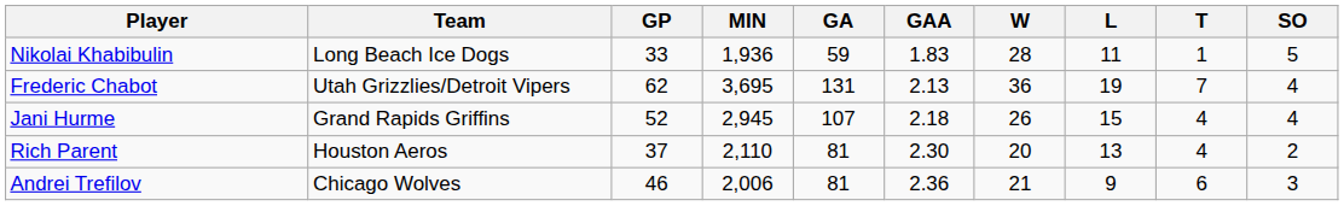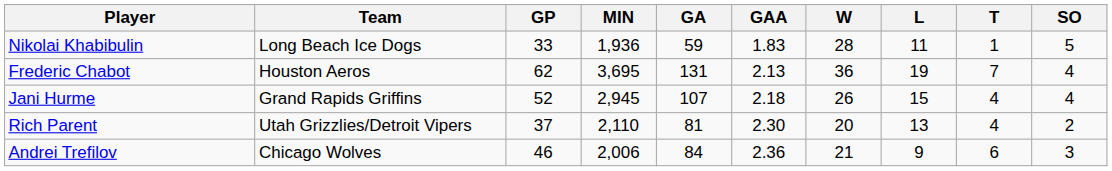 <table class="wikitable">
 <tr>
 <th bgcolor="#DDDDFF" width="20%">Player</th>
 <th bgcolor="#DDDDFF" width="20%">Team</th>
 <th bgcolor="#DDDDFF" width="6%">GP</th>
 <th bgcolor="#DDDDFF" width="6%">MIN</th>
 <th bgcolor="#DDDDFF" width="6%">GA</th>
 <th bgcolor="#DDDDFF" width="6%">GAA</th>
 <th bgcolor="#DDDDFF" width="6%">W</th>
 <th bgcolor="#DDDDFF" width="6%">L</th>
 <th bgcolor="#DDDDFF" width="6%">T</th>
 <th bgcolor="#DDDDFF" width="6%">SO</th>
 </tr>
 <tr align="center">
 <td align="left"><a href='#'>Nikolai Khabibulin</a></td>
 <td align="left">Long Beach Ice Dogs</td>
 <td>33</td>
 <td>1,936</td>
 <td>59</td>
 <td>1.83</td>
 <td>28</td>
 <td>11</td>
 <td>1</td>
 <td>5</td>
 </tr>
 <tr align="center">
 <td align="left"><a href='#'>Frederic Chabot</a></td>
-<td align="left">Utah Grizzlies/Detroit Vipers</td>
+<td align="left">Houston Aeros</td>
 <td>62</td>
 <td>3,695</td>
 <td>131</td>
 <td>2.13</td>
 <td>36</td>
 <td>19</td>
 <td>7</td>
 <td>4</td>
 </tr>
 <tr align="center">
 <td align="left"><a href='#'>Jani Hurme</a></td>
 <td align="left">Grand Rapids Griffins</td>
 <td>52</td>
 <td>2,945</td>
 <td>107</td>
 <td>2.18</td>
 <td>26</td>
 <td>15</td>
 <td>4</td>
 <td>4</td>
 </tr>
 <tr align="center">
 <td align="left"><a href='#'>Rich Parent</a></td>
-<td align="left">Houston Aeros</td>
+<td align="left">Utah Grizzlies/Detroit Vipers</td>
 <td>37</td>
 <td>2,110</td>
 <td>81</td>
 <td>2.30</td>
 <td>20</td>
 <td>13</td>
 <td>4</td>
 <td>2</td>
 </tr>
 <tr align="center">
 <td align="left"><a href='#'>Andrei Trefilov</a></td>
 <td align="left">Chicago Wolves</td>
 <td>46</td>
 <td>2,006</td>
-<td>81</td>
+<td>84</td>
 <td>2.36</td>
 <td>21</td>
 <td>9</td>
 <td>6</td>
 <td>3</td>
 </tr>
 </table>
